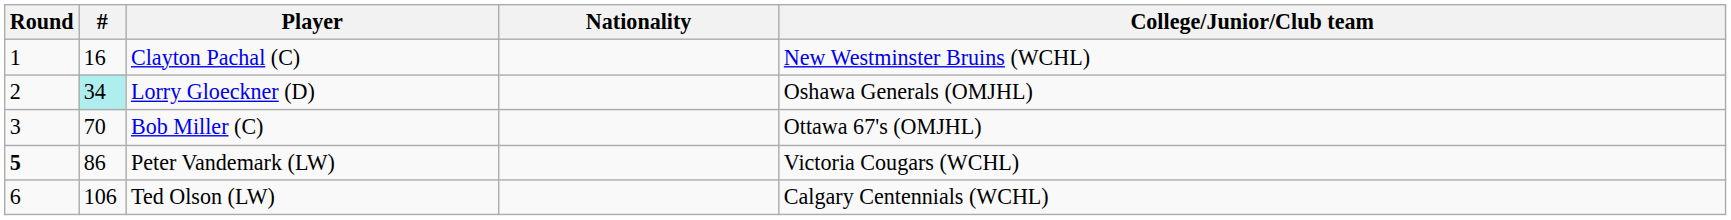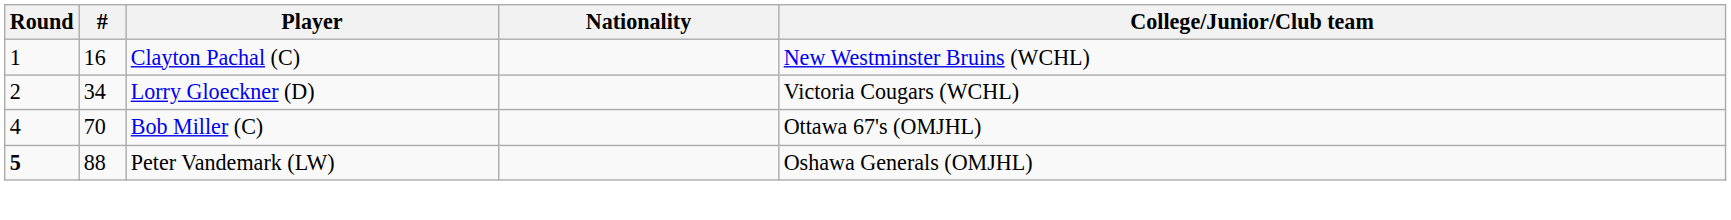 <table class="wikitable">
 <tr>
 <th bgcolor="#DDDDFF" width="2.75%">Round</th>
 <th bgcolor="#DDDDFF" width="2.75%">#</th>
 <th bgcolor="#DDDDFF" width="22.0%">Player</th>
 <th bgcolor="#DDDDFF" width="16.5%">Nationality</th>
 <th bgcolor="#DDDDFF" width="100.0%">College/Junior/Club team</th>
 </tr>
 <tr>
 <td>1</td>
 <td>16</td>
 <td><a href='#'>Clayton Pachal</a> (C)</td>
 <td></td>
 <td><a href='#'>New Westminster Bruins</a> (WCHL)</td>
 </tr>
 <tr>
 <td>2</td>
-<td style="background: paleturquoise;">34</td>
+<td>34</td>
 <td><a href='#'>Lorry Gloeckner</a> (D)</td>
 <td></td>
-<td>Oshawa Generals (OMJHL)</td>
+<td>Victoria Cougars (WCHL)</td>
 </tr>
 <tr>
-<td>3</td>
+<td>4</td>
 <td>70</td>
 <td><a href='#'>Bob Miller</a> (C)</td>
 <td></td>
 <td>Ottawa 67's (OMJHL)</td>
 </tr>
 <tr>
 <td><strong>5</strong></td>
-<td>86</td>
+<td>88</td>
 <td>Peter Vandemark (LW)</td>
 <td></td>
-<td>Victoria Cougars (WCHL)</td>
-</tr>
-<tr>
-<td>6</td>
-<td>106</td>
-<td>Ted Olson (LW)</td>
-<td></td>
-<td>Calgary Centennials (WCHL)</td>
+<td>Oshawa Generals (OMJHL)</td>
 </tr>
 </table>
